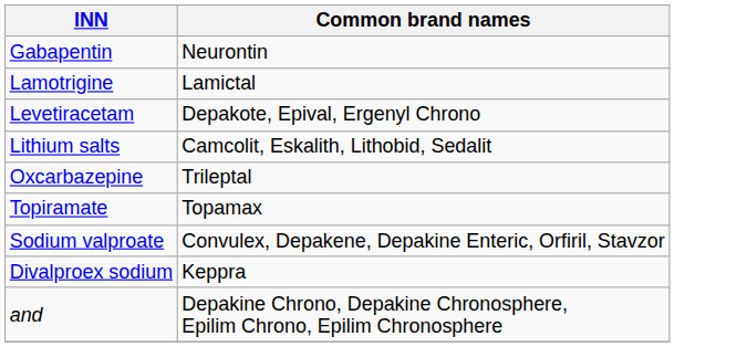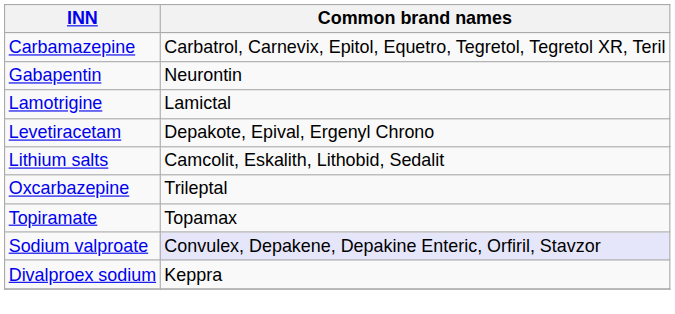 <table class="wikitable">
 <tr>
 <th><a href='#'>INN</a></th>
 <th>Common brand names</th>
+</tr>
+<tr>
+<td><a href='#'>Carbamazepine</a></td>
+<td>Carbatrol, Carnevix, Epitol, Equetro, Tegretol, Tegretol XR, Teril</td>
 </tr>
 <tr>
 <td><a href='#'>Gabapentin</a></td>
 <td>Neurontin</td>
 </tr>
 <tr>
 <td><a href='#'>Lamotrigine</a></td>
 <td>Lamictal</td>
 </tr>
 <tr>
 <td><a href='#'>Levetiracetam</a></td>
 <td>Depakote, Epival, Ergenyl Chrono</td>
 </tr>
 <tr>
 <td><a href='#'>Lithium salts</a></td>
 <td>Camcolit, Eskalith, Lithobid, Sedalit</td>
 </tr>
 <tr>
 <td><a href='#'>Oxcarbazepine</a></td>
 <td>Trileptal</td>
 </tr>
 <tr>
 <td><a href='#'>Topiramate</a></td>
 <td>Topamax</td>
 </tr>
 <tr>
 <td><a href='#'>Sodium valproate</a> </td>
-<td>Convulex, Depakene, Depakine Enteric, Orfiril, Stavzor</td>
+<td style="background: lavender;">Convulex, Depakene, Depakine Enteric, Orfiril, Stavzor</td>
 </tr>
 <tr>
 <td><a href='#'>Divalproex sodium</a> </td>
 <td>Keppra</td>
 </tr>
 <tr>
-<td> <em>and</em> <br></td>
-<td>Depakine Chrono, Depakine Chronosphere,<br>Epilim Chrono, Epilim Chronosphere</td>
-</tr>
-<tr>
 </tr>
 </table>
